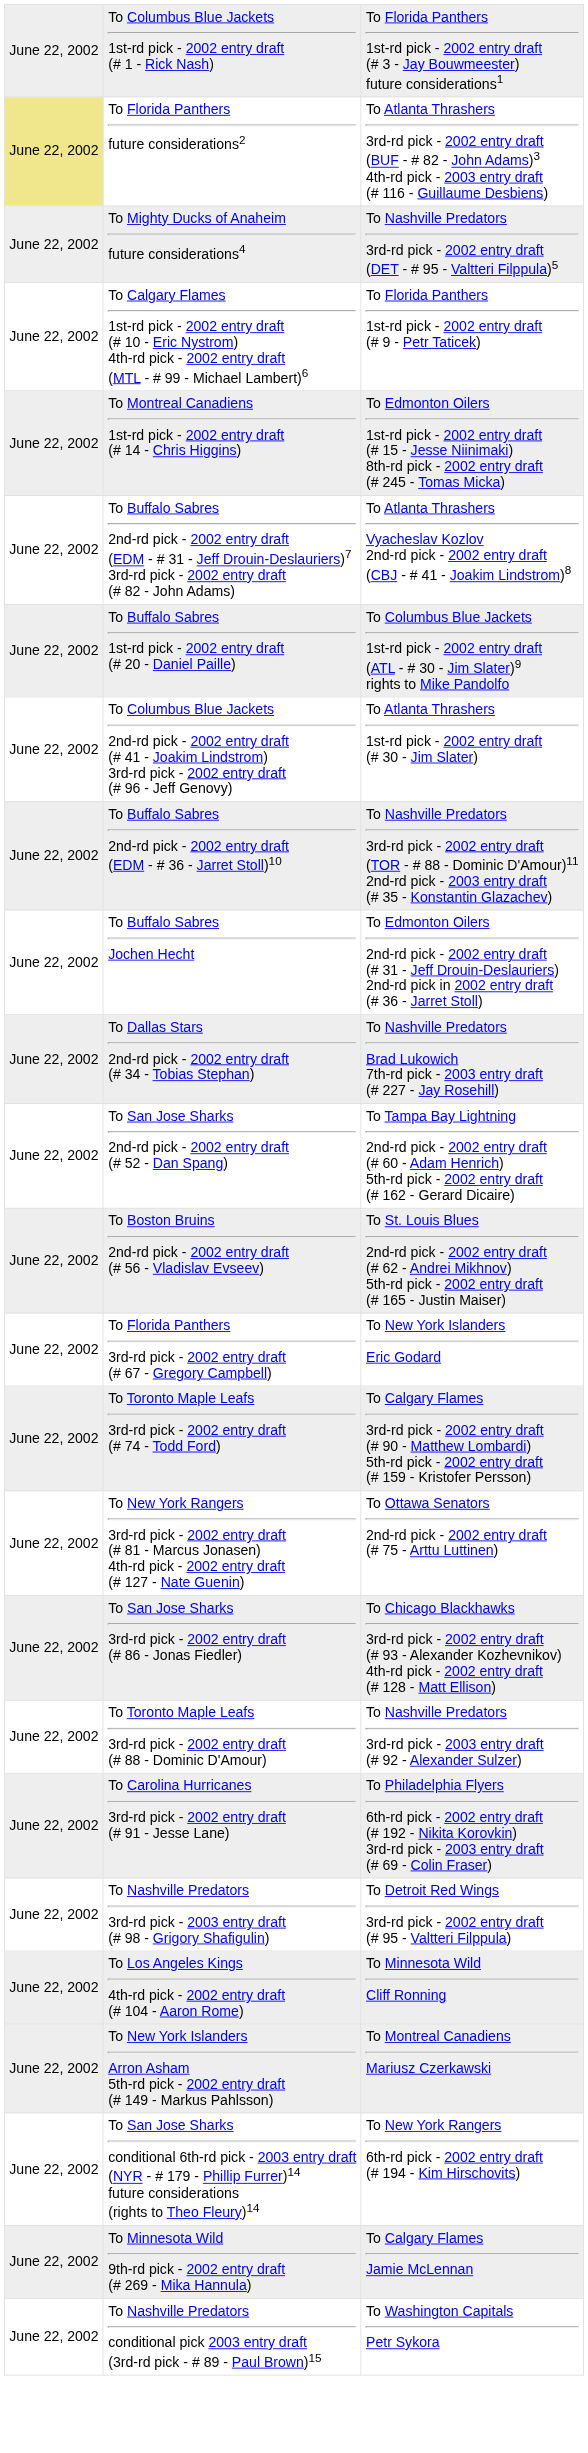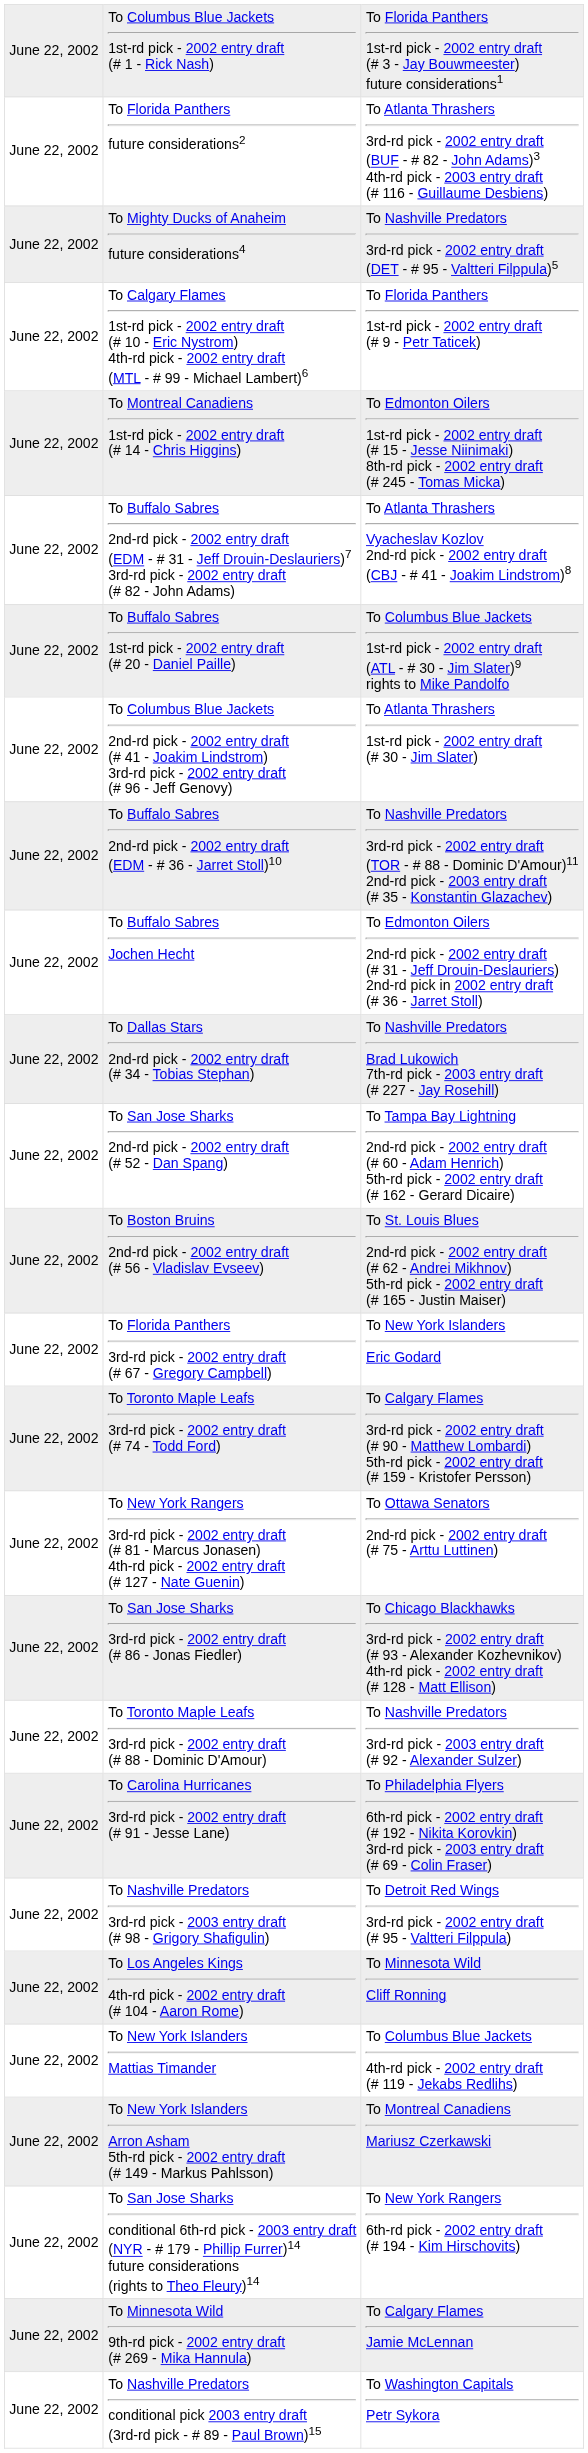 <table border=1 style="border-collapse:collapse" bordercolor="#DFDFDF"  cellpadding="5">
 <tr bgcolor="#eeeeee">
 <td>June 22, 2002</td>
 <td valign="top">To <a href='#'>Columbus Blue Jackets</a><hr>1st-rd pick - <a href='#'>2002 entry draft</a><br>(# 1 - <a href='#'>Rick Nash</a>)</td>
 <td valign="top">To <a href='#'>Florida Panthers</a><hr>1st-rd pick - <a href='#'>2002 entry draft</a><br>(# 3 - <a href='#'>Jay Bouwmeester</a>)<br>future considerations<sup>1</sup></td>
 </tr>
 <tr>
-<td style="background: khaki;">June 22, 2002</td>
+<td>June 22, 2002</td>
 <td valign="top">To <a href='#'>Florida Panthers</a><hr>future considerations<sup>2</sup></td>
 <td valign="top">To <a href='#'>Atlanta Thrashers</a><hr>3rd-rd pick - <a href='#'>2002 entry draft</a><br>(<a href='#'>BUF</a> - # 82 -  <a href='#'>John Adams</a>)<sup>3</sup><br>4th-rd pick - <a href='#'>2003 entry draft</a><br>(# 116 - <a href='#'>Guillaume Desbiens</a>)</td>
 </tr>
 <tr bgcolor="#eeeeee">
 <td>June 22, 2002</td>
 <td valign="top">To <a href='#'>Mighty Ducks of Anaheim</a><hr>future considerations<sup>4</sup></td>
 <td valign="top">To <a href='#'>Nashville Predators</a><hr>3rd-rd pick - <a href='#'>2002 entry draft</a><br>(<a href='#'>DET</a> - # 95 -  <a href='#'>Valtteri Filppula</a>)<sup>5</sup></td>
 </tr>
 <tr>
 <td>June 22, 2002</td>
 <td valign="top">To <a href='#'>Calgary Flames</a><hr>1st-rd pick - <a href='#'>2002 entry draft</a><br>(# 10 - <a href='#'>Eric Nystrom</a>)<br>4th-rd pick - <a href='#'>2002 entry draft</a><br>(<a href='#'>MTL</a> - # 99 - Michael Lambert)<sup>6</sup></td>
 <td valign="top">To <a href='#'>Florida Panthers</a><hr>1st-rd pick - <a href='#'>2002 entry draft</a><br>(# 9 - <a href='#'>Petr Taticek</a>)</td>
 </tr>
 <tr bgcolor="#eeeeee">
 <td>June 22, 2002</td>
 <td valign="top">To <a href='#'>Montreal Canadiens</a><hr>1st-rd pick - <a href='#'>2002 entry draft</a><br>(# 14 - <a href='#'>Chris Higgins</a>)</td>
 <td valign="top">To <a href='#'>Edmonton Oilers</a><hr>1st-rd pick - <a href='#'>2002 entry draft</a><br>(# 15 - <a href='#'>Jesse Niinimaki</a>)<br>8th-rd pick - <a href='#'>2002 entry draft</a><br>(# 245 - <a href='#'>Tomas Micka</a>)</td>
 </tr>
 <tr>
 <td>June 22, 2002</td>
 <td valign="top">To <a href='#'>Buffalo Sabres</a><hr>2nd-rd pick - <a href='#'>2002 entry draft</a><br>(<a href='#'>EDM</a> - # 31 - <a href='#'>Jeff Drouin-Deslauriers</a>)<sup>7</sup><br>3rd-rd pick - <a href='#'>2002 entry draft</a><br>(# 82 - John Adams)</td>
 <td valign="top">To <a href='#'>Atlanta Thrashers</a><hr><a href='#'>Vyacheslav Kozlov</a><br>2nd-rd pick - <a href='#'>2002 entry draft</a><br>(<a href='#'>CBJ</a> - # 41 - <a href='#'>Joakim Lindstrom</a>)<sup>8</sup></td>
 </tr>
 <tr bgcolor="#eeeeee">
 <td>June 22, 2002</td>
 <td valign="top">To <a href='#'>Buffalo Sabres</a><hr>1st-rd pick - <a href='#'>2002 entry draft</a><br>(# 20 - <a href='#'>Daniel Paille</a>)</td>
 <td valign="top">To <a href='#'>Columbus Blue Jackets</a><hr>1st-rd pick - <a href='#'>2002 entry draft</a><br>(<a href='#'>ATL</a> - # 30 - <a href='#'>Jim Slater</a>)<sup>9</sup><br>rights to <a href='#'>Mike Pandolfo</a></td>
 </tr>
 <tr>
 <td>June 22, 2002</td>
 <td valign="top">To <a href='#'>Columbus Blue Jackets</a><hr>2nd-rd pick - <a href='#'>2002 entry draft</a><br>(# 41 - <a href='#'>Joakim Lindstrom</a>)<br>3rd-rd pick - <a href='#'>2002 entry draft</a><br>(# 96 - Jeff Genovy)</td>
 <td valign="top">To <a href='#'>Atlanta Thrashers</a><hr>1st-rd pick - <a href='#'>2002 entry draft</a><br>(# 30 - <a href='#'>Jim Slater</a>)</td>
 </tr>
 <tr bgcolor="#eeeeee">
 <td>June 22, 2002</td>
 <td valign="top">To <a href='#'>Buffalo Sabres</a><hr>2nd-rd pick - <a href='#'>2002 entry draft</a><br>(<a href='#'>EDM</a> - # 36 - <a href='#'>Jarret Stoll</a>)<sup>10</sup></td>
 <td valign="top">To <a href='#'>Nashville Predators</a><hr>3rd-rd pick - <a href='#'>2002 entry draft</a><br>(<a href='#'>TOR</a> - # 88 - Dominic D'Amour)<sup>11</sup><br>2nd-rd pick - <a href='#'>2003 entry draft</a><br>(# 35 - <a href='#'>Konstantin Glazachev</a>)</td>
 </tr>
 <tr>
 <td>June 22, 2002</td>
 <td valign="top">To <a href='#'>Buffalo Sabres</a><hr><a href='#'>Jochen Hecht</a></td>
 <td valign="top">To <a href='#'>Edmonton Oilers</a><hr>2nd-rd pick - <a href='#'>2002 entry draft</a><br>(# 31 - <a href='#'>Jeff Drouin-Deslauriers</a>)<br>2nd-rd pick in <a href='#'>2002 entry draft</a><br>(# 36 - <a href='#'>Jarret Stoll</a>)</td>
 </tr>
 <tr bgcolor="#eeeeee">
 <td>June 22, 2002</td>
 <td valign="top">To <a href='#'>Dallas Stars</a><hr>2nd-rd pick - <a href='#'>2002 entry draft</a><br>(# 34 - <a href='#'>Tobias Stephan</a>)</td>
 <td valign="top">To <a href='#'>Nashville Predators</a><hr><a href='#'>Brad Lukowich</a><br>7th-rd pick - <a href='#'>2003 entry draft</a><br>(# 227 - <a href='#'>Jay Rosehill</a>)</td>
 </tr>
 <tr>
 <td>June 22, 2002</td>
 <td valign="top">To <a href='#'>San Jose Sharks</a><hr>2nd-rd pick - <a href='#'>2002 entry draft</a><br>(# 52 - <a href='#'>Dan Spang</a>)</td>
 <td valign="top">To <a href='#'>Tampa Bay Lightning</a><hr>2nd-rd pick - <a href='#'>2002 entry draft</a><br>(# 60 - <a href='#'>Adam Henrich</a>)<br>5th-rd pick - <a href='#'>2002 entry draft</a><br>(# 162 - Gerard Dicaire)</td>
 </tr>
 <tr bgcolor="#eeeeee">
 <td>June 22, 2002</td>
 <td valign="top">To <a href='#'>Boston Bruins</a><hr>2nd-rd pick - <a href='#'>2002 entry draft</a><br>(# 56 - <a href='#'>Vladislav Evseev</a>)</td>
 <td valign="top">To <a href='#'>St. Louis Blues</a><hr>2nd-rd pick - <a href='#'>2002 entry draft</a><br>(# 62 - <a href='#'>Andrei Mikhnov</a>)<br>5th-rd pick - <a href='#'>2002 entry draft</a><br>(# 165 - Justin Maiser)</td>
 </tr>
 <tr>
 <td>June 22, 2002</td>
 <td valign="top">To <a href='#'>Florida Panthers</a><hr>3rd-rd pick - <a href='#'>2002 entry draft</a><br>(# 67 - <a href='#'>Gregory Campbell</a>)</td>
 <td valign="top">To <a href='#'>New York Islanders</a><hr><a href='#'>Eric Godard</a></td>
 </tr>
 <tr bgcolor="#eeeeee">
 <td>June 22, 2002</td>
 <td valign="top">To <a href='#'>Toronto Maple Leafs</a><hr>3rd-rd pick - <a href='#'>2002 entry draft</a><br>(# 74 - <a href='#'>Todd Ford</a>)</td>
 <td valign="top">To <a href='#'>Calgary Flames</a><hr>3rd-rd pick - <a href='#'>2002 entry draft</a><br>(# 90 - <a href='#'>Matthew Lombardi</a>)<br>5th-rd pick - <a href='#'>2002 entry draft</a><br>(# 159 - Kristofer Persson)</td>
 </tr>
 <tr>
 <td>June 22, 2002</td>
 <td valign="top">To <a href='#'>New York Rangers</a><hr>3rd-rd pick - <a href='#'>2002 entry draft</a><br>(# 81 - Marcus Jonasen)<br>4th-rd pick - <a href='#'>2002 entry draft</a><br>(# 127 - <a href='#'>Nate Guenin</a>)</td>
 <td valign="top">To <a href='#'>Ottawa Senators</a><hr>2nd-rd pick - <a href='#'>2002 entry draft</a><br>(# 75 - <a href='#'>Arttu Luttinen</a>)</td>
 </tr>
 <tr bgcolor="#eeeeee">
 <td>June 22, 2002</td>
 <td valign="top">To <a href='#'>San Jose Sharks</a><hr>3rd-rd pick - <a href='#'>2002 entry draft</a><br>(# 86 - Jonas Fiedler)</td>
 <td valign="top">To <a href='#'>Chicago Blackhawks</a><hr>3rd-rd pick - <a href='#'>2002 entry draft</a><br>(# 93 - Alexander Kozhevnikov)<br>4th-rd pick - <a href='#'>2002 entry draft</a><br>(# 128 - <a href='#'>Matt Ellison</a>)</td>
 </tr>
 <tr>
 <td>June 22, 2002</td>
 <td valign="top">To <a href='#'>Toronto Maple Leafs</a><hr>3rd-rd pick - <a href='#'>2002 entry draft</a><br>(# 88 - Dominic D'Amour)</td>
 <td valign="top">To <a href='#'>Nashville Predators</a><hr>3rd-rd pick - <a href='#'>2003 entry draft</a><br>(# 92 - <a href='#'>Alexander Sulzer</a>)</td>
 </tr>
 <tr bgcolor="#eeeeee">
 <td>June 22, 2002</td>
 <td valign="top">To <a href='#'>Carolina Hurricanes</a><hr>3rd-rd pick - <a href='#'>2002 entry draft</a><br>(# 91 - Jesse Lane)</td>
 <td valign="top">To <a href='#'>Philadelphia Flyers</a><hr>6th-rd pick - <a href='#'>2002 entry draft</a><br>(# 192 - <a href='#'>Nikita Korovkin</a>)<br>3rd-rd pick - <a href='#'>2003 entry draft</a><br>(# 69 - <a href='#'>Colin Fraser</a>)</td>
 </tr>
 <tr>
 <td>June 22, 2002</td>
 <td valign="top">To <a href='#'>Nashville Predators</a><hr>3rd-rd pick - <a href='#'>2003 entry draft</a><br>(# 98 - <a href='#'>Grigory Shafigulin</a>)</td>
 <td valign="top">To <a href='#'>Detroit Red Wings</a><hr>3rd-rd pick - <a href='#'>2002 entry draft</a><br>(# 95 - <a href='#'>Valtteri Filppula</a>)</td>
 </tr>
 <tr bgcolor="#eeeeee">
 <td>June 22, 2002</td>
 <td valign="top">To <a href='#'>Los Angeles Kings</a><hr>4th-rd pick - <a href='#'>2002 entry draft</a><br>(# 104 - <a href='#'>Aaron Rome</a>)</td>
 <td valign="top">To <a href='#'>Minnesota Wild</a><hr><a href='#'>Cliff Ronning</a></td>
 </tr>
+<tr>
+<td>June 22, 2002</td>
+<td valign="top">To <a href='#'>New York Islanders</a> <hr><a href='#'>Mattias Timander</a></td>
+<td valign="top">To <a href='#'>Columbus Blue Jackets</a> <hr>4th-rd pick - <a href='#'>2002 entry draft</a> <br>(# 119 - <a href='#'>Jekabs Redlihs</a>)</td>
+</tr>
 <tr bgcolor="#eeeeee">
 <td>June 22, 2002</td>
 <td valign="top">To <a href='#'>New York Islanders</a><hr><a href='#'>Arron Asham</a><br>5th-rd pick - <a href='#'>2002 entry draft</a><br>(# 149 - Markus Pahlsson)</td>
 <td valign="top">To <a href='#'>Montreal Canadiens</a><hr><a href='#'>Mariusz Czerkawski</a></td>
 </tr>
 <tr>
 <td>June 22, 2002</td>
 <td valign="top">To <a href='#'>San Jose Sharks</a><hr>conditional 6th-rd pick - <a href='#'>2003 entry draft</a><br>(<a href='#'>NYR</a> - # 179 - <a href='#'>Phillip Furrer</a>)<sup>14</sup><br>future considerations<br>(rights to <a href='#'>Theo Fleury</a>)<sup>14</sup></td>
 <td valign="top">To <a href='#'>New York Rangers</a><hr>6th-rd pick - <a href='#'>2002 entry draft</a><br>(# 194 - <a href='#'>Kim Hirschovits</a>)</td>
 </tr>
 <tr bgcolor="#eeeeee">
 <td>June 22, 2002</td>
 <td valign="top">To <a href='#'>Minnesota Wild</a><hr>9th-rd pick - <a href='#'>2002 entry draft</a><br>(# 269 - <a href='#'>Mika Hannula</a>)</td>
 <td valign="top">To <a href='#'>Calgary Flames</a><hr><a href='#'>Jamie McLennan</a></td>
 </tr>
 <tr>
 <td>June 22, 2002</td>
 <td valign="top">To <a href='#'>Nashville Predators</a><hr>conditional pick <a href='#'>2003 entry draft</a> <br>(3rd-rd pick - # 89 - <a href='#'>Paul Brown</a>)<sup>15</sup></td>
 <td valign="top">To <a href='#'>Washington Capitals</a><hr><a href='#'>Petr Sykora</a></td>
 </tr>
 </table>
